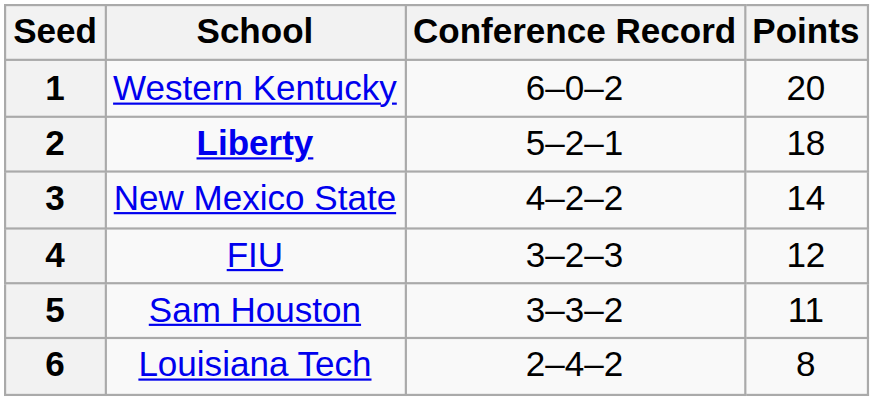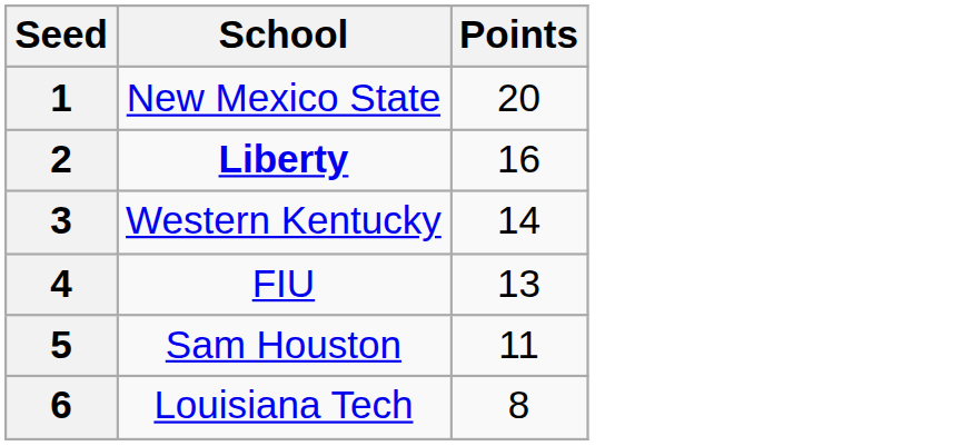 <table class="wikitable" style="text-align:center">
 <tr>
 <th>Seed</th>
 <th>School</th>
-<th>Conference Record</th>
 <th>Points</th>
 </tr>
 <tr>
 <th>1</th>
-<td><a href='#'>Western Kentucky</a></td>
-<td>6–0–2</td>
+<td><a href='#'>New Mexico State</a></td>
 <td>20</td>
 </tr>
 <tr>
 <th>2</th>
 <td><strong><a href='#'>Liberty</a></strong></td>
-<td>5–2–1</td>
-<td>18</td>
+<td>16</td>
 </tr>
 <tr>
 <th>3</th>
-<td><a href='#'>New Mexico State</a></td>
-<td>4–2–2</td>
+<td><a href='#'>Western Kentucky</a></td>
 <td>14</td>
 </tr>
 <tr>
 <th>4</th>
 <td><a href='#'>FIU</a></td>
-<td>3–2–3</td>
-<td>12</td>
+<td>13</td>
 </tr>
 <tr>
 <th>5</th>
 <td><a href='#'>Sam Houston</a></td>
-<td>3–3–2</td>
 <td>11</td>
 </tr>
 <tr>
 <th>6</th>
 <td><a href='#'>Louisiana Tech</a></td>
-<td>2–4–2</td>
 <td>8</td>
 </tr>
 </table>
